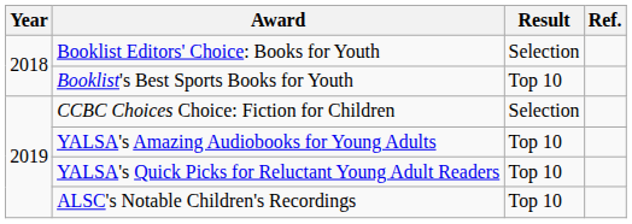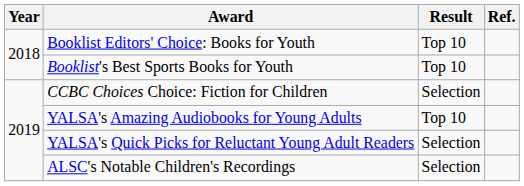 <table class="wikitable">
 <tr>
 <th>Year</th>
 <th>Award</th>
 <th>Result</th>
 <th>Ref.</th>
 </tr>
 <tr>
 <td rowspan="2">2018</td>
 <td><a href='#'>Booklist Editors' Choice</a>: Books for Youth</td>
-<td>Selection</td>
+<td>Top 10</td>
 <td></td>
 </tr>
 <tr>
 <td><em><a href='#'>Booklist</a></em>'s Best Sports Books for Youth</td>
 <td>Top 10</td>
 <td></td>
 </tr>
 <tr>
 <td rowspan="4">2019</td>
 <td><em>CCBC</em> <em>Choices</em> Choice: Fiction for Children</td>
 <td>Selection</td>
 <td></td>
 </tr>
 <tr>
 <td><a href='#'>YALSA</a>'s <a href='#'>Amazing Audiobooks for Young Adults</a></td>
 <td>Top 10</td>
 <td></td>
 </tr>
 <tr>
 <td><a href='#'>YALSA</a>'s <a href='#'>Quick Picks for Reluctant Young Adult Readers</a></td>
-<td>Top 10</td>
+<td>Selection</td>
 <td></td>
 </tr>
 <tr>
 <td><a href='#'>ALSC</a>'s Notable Children's Recordings</td>
-<td>Top 10</td>
+<td>Selection</td>
 <td></td>
 </tr>
 </table>
